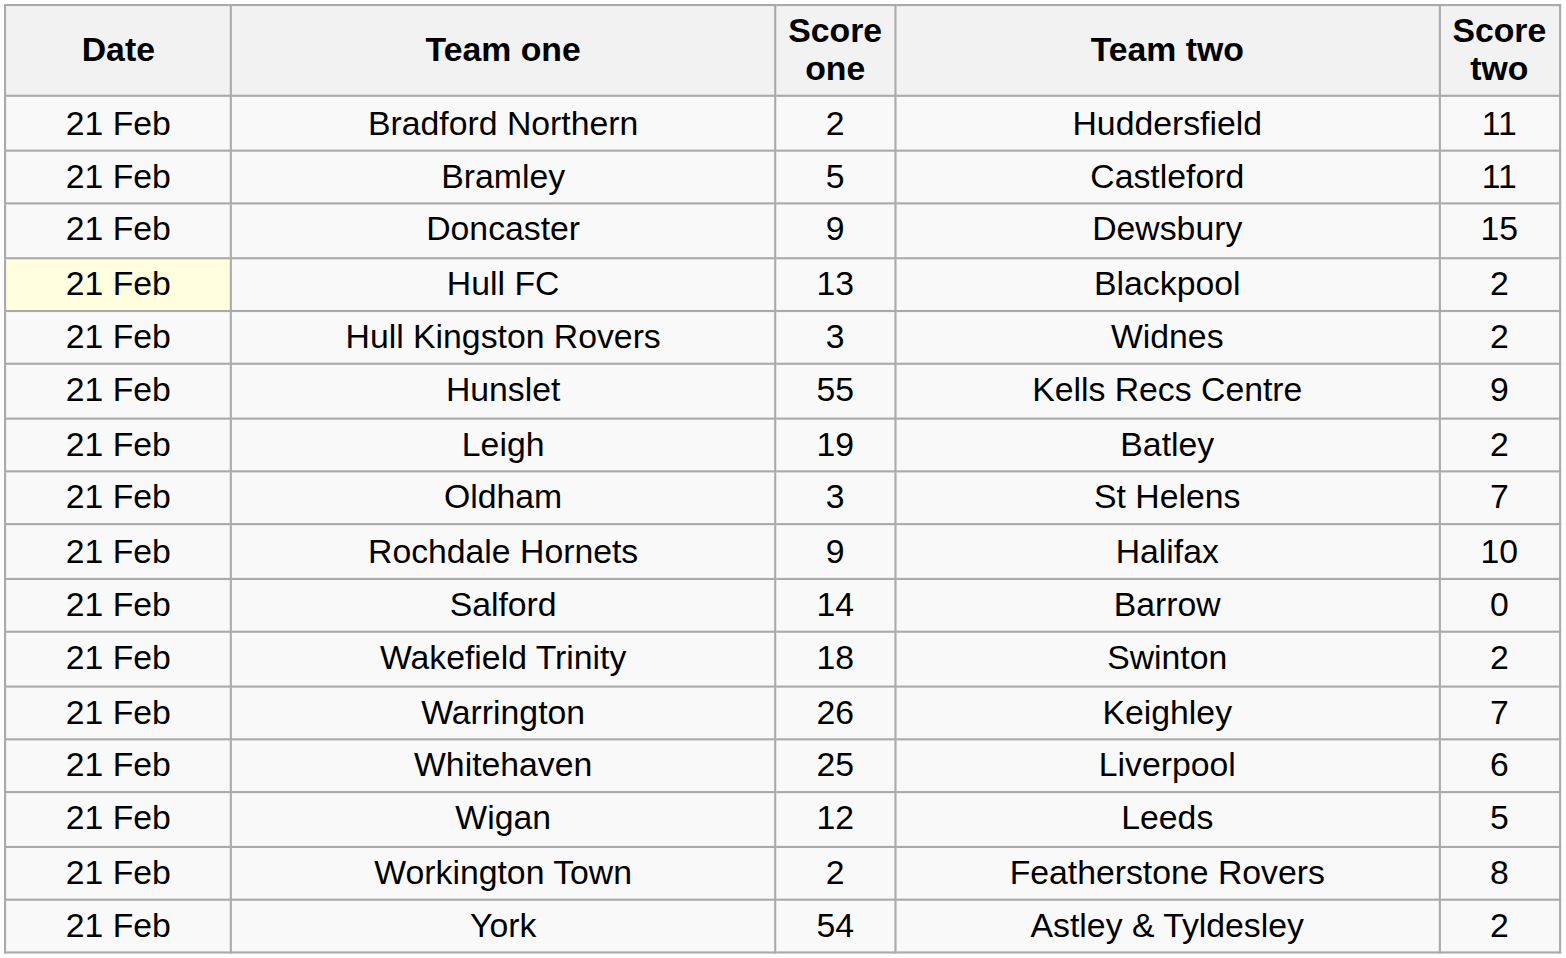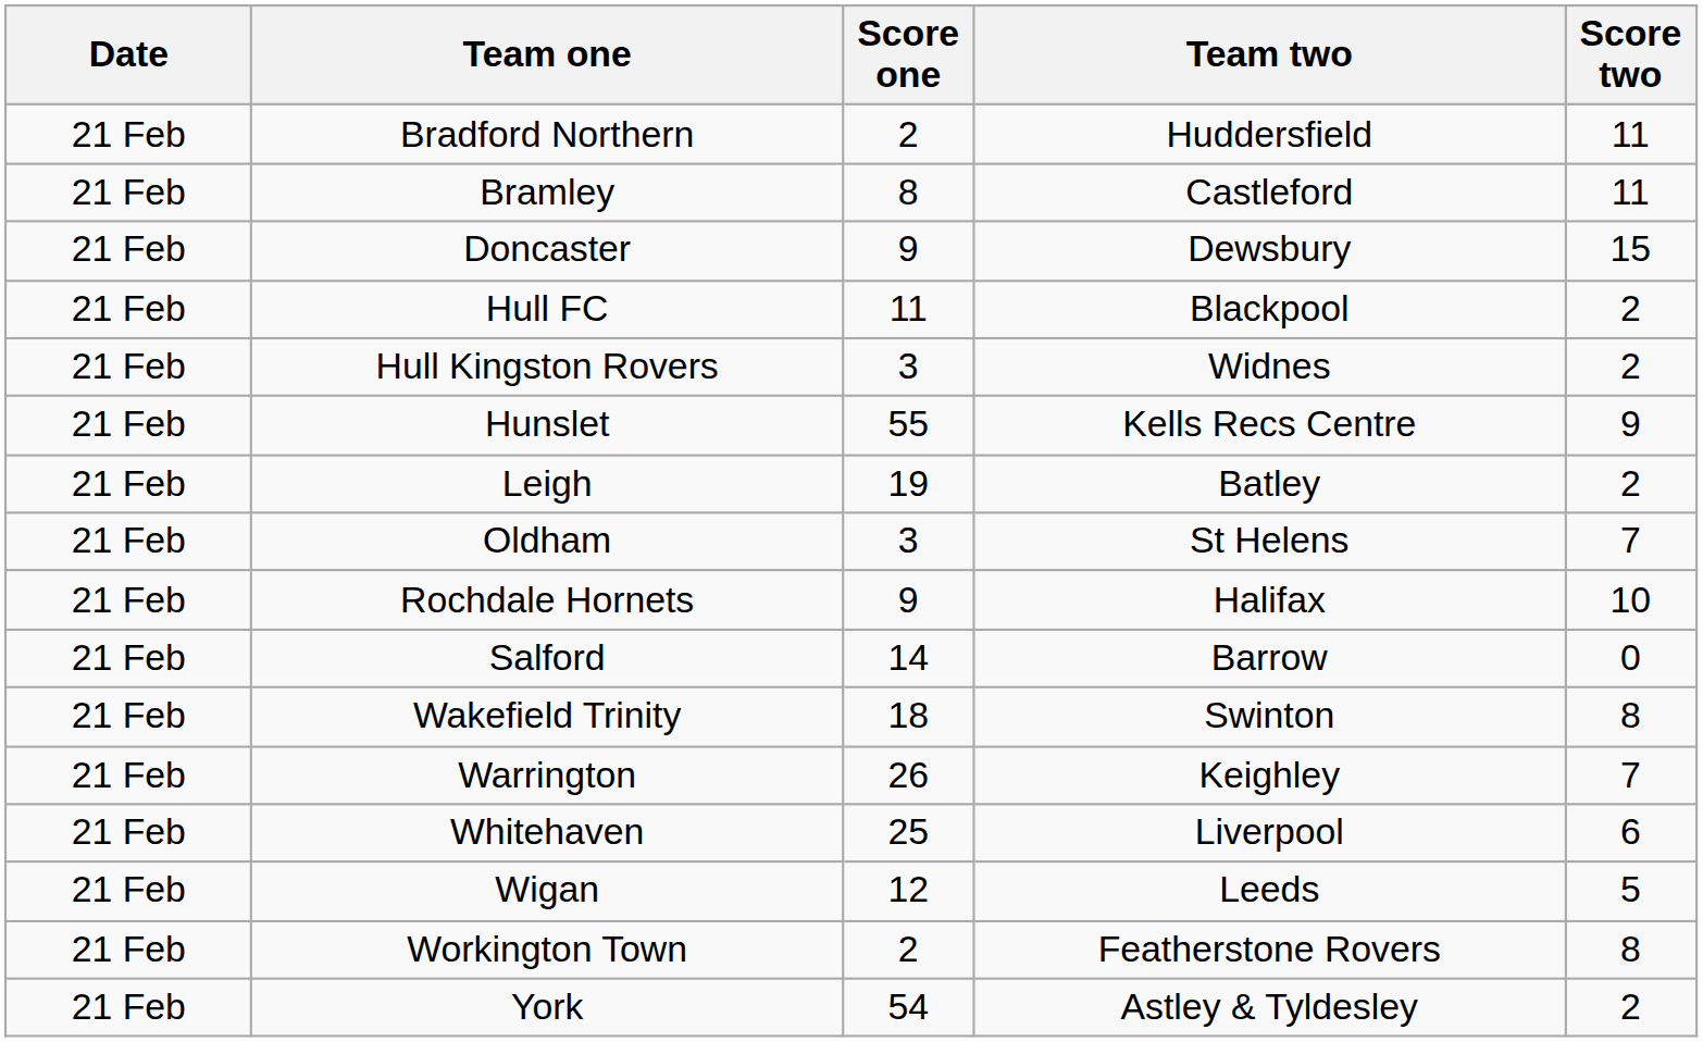 <table class="wikitable" style="text-align: center">
 <tr>
 <th width=100>Date</th>
 <th width=250>Team one</th>
 <th width=50>Score one</th>
 <th width=250>Team two</th>
 <th width=50>Score two</th>
 </tr>
 <tr>
 <td>21 Feb</td>
 <td>Bradford Northern</td>
 <td>2</td>
 <td>Huddersfield</td>
 <td>11</td>
 </tr>
 <tr>
 <td>21 Feb</td>
 <td>Bramley</td>
-<td>5</td>
+<td>8</td>
 <td>Castleford</td>
 <td>11</td>
 </tr>
 <tr>
 <td>21 Feb</td>
 <td>Doncaster</td>
 <td>9</td>
 <td>Dewsbury</td>
 <td>15</td>
 </tr>
 <tr>
-<td style="background: lightyellow;">21 Feb</td>
+<td>21 Feb</td>
 <td>Hull FC</td>
-<td>13</td>
+<td>11</td>
 <td>Blackpool</td>
 <td>2</td>
 </tr>
 <tr>
 <td>21 Feb</td>
 <td>Hull Kingston Rovers</td>
 <td>3</td>
 <td>Widnes</td>
 <td>2</td>
 </tr>
 <tr>
 <td>21 Feb</td>
 <td>Hunslet</td>
 <td>55</td>
 <td>Kells Recs Centre</td>
 <td>9</td>
 </tr>
 <tr>
 <td>21 Feb</td>
 <td>Leigh</td>
 <td>19</td>
 <td>Batley</td>
 <td>2</td>
 </tr>
 <tr>
 <td>21 Feb</td>
 <td>Oldham</td>
 <td>3</td>
 <td>St Helens</td>
 <td>7</td>
 </tr>
 <tr>
 <td>21 Feb</td>
 <td>Rochdale Hornets</td>
 <td>9</td>
 <td>Halifax</td>
 <td>10</td>
 </tr>
 <tr>
 <td>21 Feb</td>
 <td>Salford</td>
 <td>14</td>
 <td>Barrow</td>
 <td>0</td>
 </tr>
 <tr>
 <td>21 Feb</td>
 <td>Wakefield Trinity</td>
 <td>18</td>
 <td>Swinton</td>
-<td>2</td>
+<td>8</td>
 </tr>
 <tr>
 <td>21 Feb</td>
 <td>Warrington</td>
 <td>26</td>
 <td>Keighley</td>
 <td>7</td>
 </tr>
 <tr>
 <td>21 Feb</td>
 <td>Whitehaven</td>
 <td>25</td>
 <td>Liverpool</td>
 <td>6</td>
 </tr>
 <tr>
 <td>21 Feb</td>
 <td>Wigan</td>
 <td>12</td>
 <td>Leeds</td>
 <td>5</td>
 </tr>
 <tr>
 <td>21 Feb</td>
 <td>Workington Town</td>
 <td>2</td>
 <td>Featherstone Rovers</td>
 <td>8</td>
 </tr>
 <tr>
 <td>21 Feb</td>
 <td>York</td>
 <td>54</td>
 <td>Astley & Tyldesley</td>
 <td>2</td>
 </tr>
 </table>
